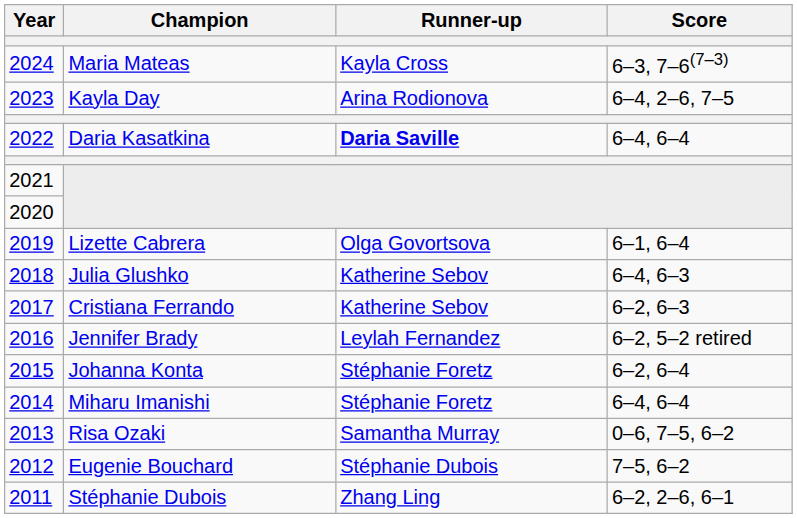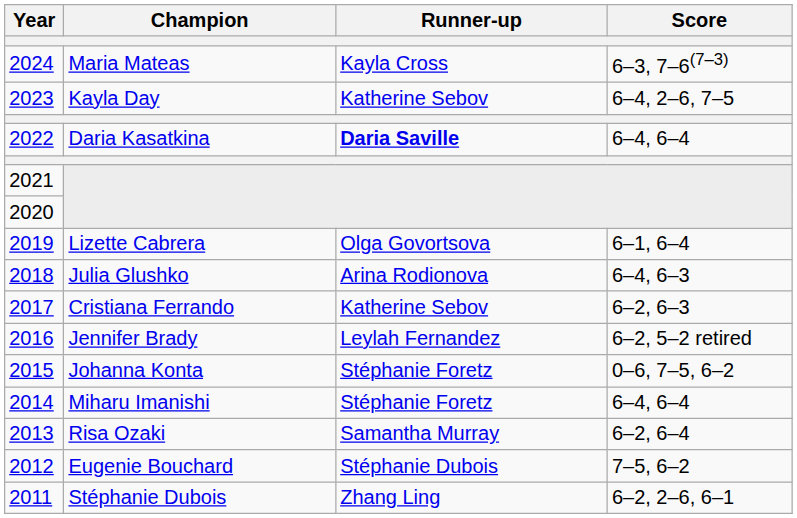 <table class="wikitable">
 <tr>
 <th style="width:40px">Year</th>
 <th style="width:210px">Champion</th>
 <th style="width:210px">Runner-up</th>
 <th style="width:140px">Score</th>
 </tr>
 <tr>
 <th colspan="4"></th>
 </tr>
 <tr>
 <td><a href='#'>2024</a></td>
 <td> <a href='#'>Maria Mateas</a></td>
 <td> <a href='#'>Kayla Cross</a></td>
 <td>6–3, 7–6<sup>(7–3)</sup></td>
 </tr>
 <tr>
 <td><a href='#'>2023</a></td>
 <td> <a href='#'>Kayla Day</a></td>
-<td> <a href='#'>Arina Rodionova</a></td>
+<td> <a href='#'>Katherine Sebov</a></td>
 <td>6–4, 2–6, 7–5</td>
 </tr>
 <tr>
 <th colspan="4"></th>
 </tr>
 <tr>
 <td><a href='#'>2022</a></td>
 <td> <a href='#'>Daria Kasatkina</a></td>
 <td><strong> <a href='#'>Daria Saville</a></strong></td>
 <td>6–4, 6–4</td>
 </tr>
 <tr>
 <th colspan="4"></th>
 </tr>
 <tr>
 <td>2021</td>
 <td rowspan=2 colspan=3 bgcolor="#ededed"></td>
 </tr>
 <tr>
 <td>2020</td>
 </tr>
 <tr>
 <td><a href='#'>2019</a></td>
 <td> <a href='#'>Lizette Cabrera</a></td>
 <td> <a href='#'>Olga Govortsova</a></td>
 <td>6–1, 6–4</td>
 </tr>
 <tr>
 <td><a href='#'>2018</a></td>
 <td> <a href='#'>Julia Glushko</a></td>
-<td> <a href='#'>Katherine Sebov</a></td>
+<td> <a href='#'>Arina Rodionova</a></td>
 <td>6–4, 6–3</td>
 </tr>
 <tr>
 <td><a href='#'>2017</a></td>
 <td> <a href='#'>Cristiana Ferrando</a></td>
 <td> <a href='#'>Katherine Sebov</a></td>
 <td>6–2, 6–3</td>
 </tr>
 <tr>
 <td><a href='#'>2016</a></td>
 <td> <a href='#'>Jennifer Brady</a></td>
 <td> <a href='#'>Leylah Fernandez</a></td>
 <td>6–2, 5–2 retired</td>
 </tr>
 <tr>
 <td><a href='#'>2015</a></td>
 <td> <a href='#'>Johanna Konta</a></td>
 <td> <a href='#'>Stéphanie Foretz</a></td>
-<td>6–2, 6–4</td>
+<td>0–6, 7–5, 6–2</td>
 </tr>
 <tr>
 <td><a href='#'>2014</a></td>
 <td> <a href='#'>Miharu Imanishi</a></td>
 <td> <a href='#'>Stéphanie Foretz</a></td>
 <td>6–4, 6–4</td>
 </tr>
 <tr>
 <td><a href='#'>2013</a></td>
 <td> <a href='#'>Risa Ozaki</a></td>
 <td> <a href='#'>Samantha Murray</a></td>
-<td>0–6, 7–5, 6–2</td>
+<td>6–2, 6–4</td>
 </tr>
 <tr>
 <td><a href='#'>2012</a></td>
 <td> <a href='#'>Eugenie Bouchard</a></td>
 <td> <a href='#'>Stéphanie Dubois</a></td>
 <td>7–5, 6–2</td>
 </tr>
 <tr>
 <td><a href='#'>2011</a></td>
 <td> <a href='#'>Stéphanie Dubois</a></td>
 <td> <a href='#'>Zhang Ling</a></td>
 <td>6–2, 2–6, 6–1</td>
 </tr>
 </table>
